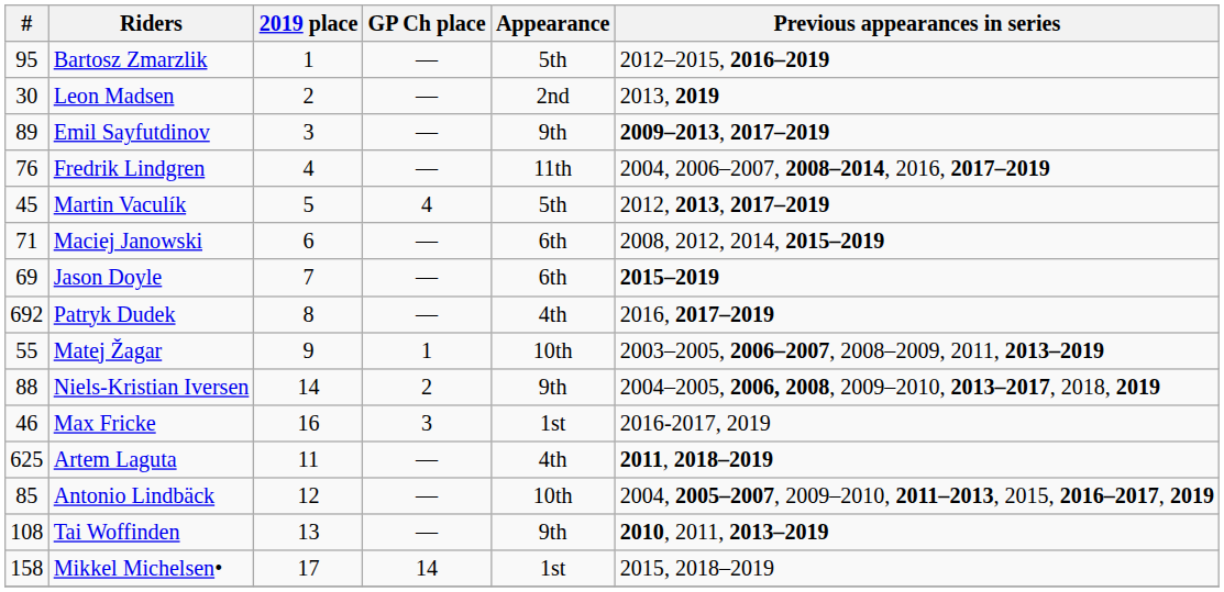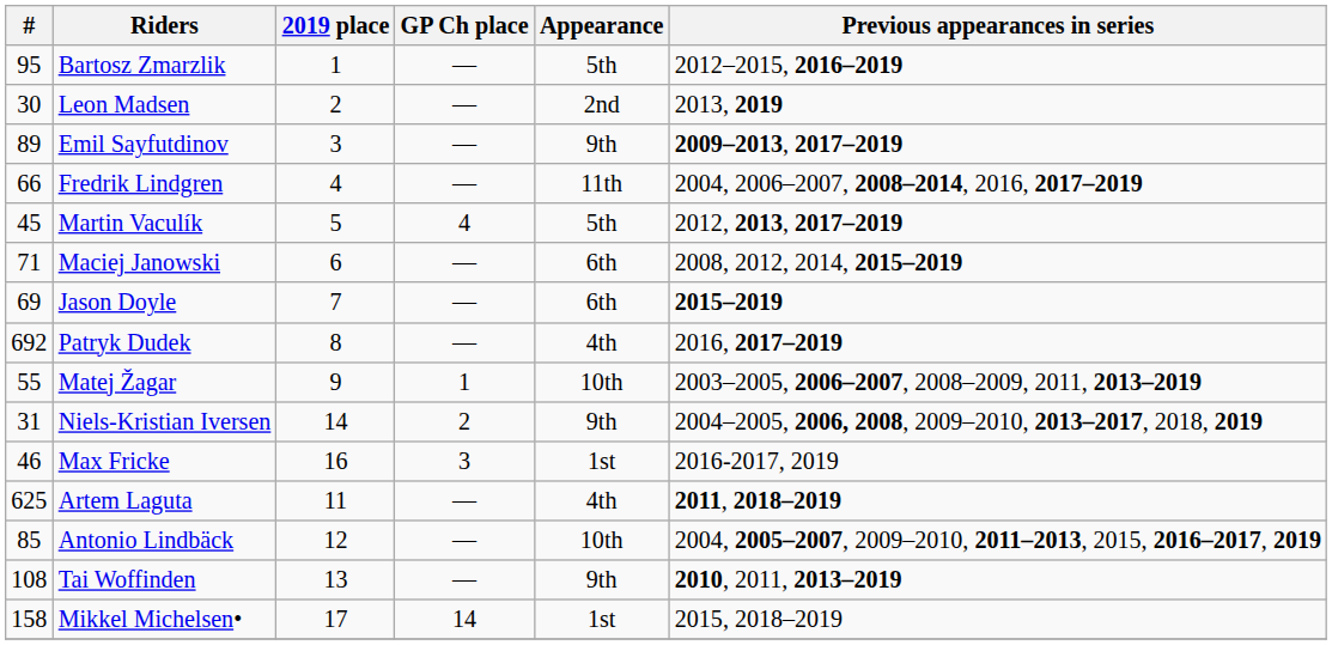 <table class="wikitable" style="text-align: center; font-size: 95%">
 <tr>
 <th>#</th>
 <th>Riders</th>
 <th><a href='#'>2019</a> place</th>
 <th>GP Ch place</th>
 <th>Appearance</th>
 <th>Previous appearances in series</th>
 </tr>
 <tr>
 <td>95</td>
 <td align=left> <a href='#'>Bartosz Zmarzlik</a></td>
 <td>1</td>
 <td>—</td>
 <td>5th</td>
 <td align=left>2012–2015, <strong>2016–2019</strong></td>
 </tr>
 <tr>
 <td>30</td>
 <td align=left> <a href='#'>Leon Madsen</a></td>
 <td>2</td>
 <td>—</td>
 <td>2nd</td>
 <td align=left>2013, <strong>2019</strong></td>
 </tr>
 <tr>
 <td>89</td>
 <td align=left> <a href='#'>Emil Sayfutdinov</a></td>
 <td>3</td>
 <td>—</td>
 <td>9th</td>
 <td align=left><strong>2009–2013</strong>, <strong>2017–2019</strong></td>
 </tr>
 <tr>
-<td>76</td>
+<td>66</td>
 <td align=left> <a href='#'>Fredrik Lindgren</a></td>
 <td>4</td>
 <td>—</td>
 <td>11th</td>
 <td align=left>2004, 2006–2007, <strong>2008–2014</strong>, 2016, <strong>2017–2019</strong></td>
 </tr>
 <tr>
 <td>45</td>
 <td align=left> <a href='#'>Martin Vaculík</a></td>
 <td>5</td>
 <td>4</td>
 <td>5th</td>
 <td align=left>2012, <strong>2013</strong>, <strong>2017–2019</strong></td>
 </tr>
 <tr>
 <td>71</td>
 <td align=left> <a href='#'>Maciej Janowski</a></td>
 <td>6</td>
 <td>—</td>
 <td>6th</td>
 <td align=left>2008, 2012, 2014, <strong>2015–2019</strong></td>
 </tr>
 <tr>
 <td>69</td>
 <td align=left> <a href='#'>Jason Doyle</a></td>
 <td>7</td>
 <td>—</td>
 <td>6th</td>
 <td align=left><strong>2015–2019</strong></td>
 </tr>
 <tr>
 <td>692</td>
 <td align=left> <a href='#'>Patryk Dudek</a></td>
 <td>8</td>
 <td>—</td>
 <td>4th</td>
 <td align=left>2016, <strong>2017–2019</strong></td>
 </tr>
 <tr>
 <td>55</td>
 <td align=left> <a href='#'>Matej Žagar</a></td>
 <td>9</td>
 <td>1</td>
 <td>10th</td>
 <td align=left>2003–2005, <strong>2006–2007</strong>, 2008–2009, 2011, <strong>2013–2019</strong></td>
 </tr>
 <tr>
-<td>88</td>
+<td>31</td>
 <td align=left> <a href='#'>Niels-Kristian Iversen</a></td>
 <td>14</td>
 <td>2</td>
 <td>9th</td>
 <td align=left>2004–2005, <strong>2006, 2008</strong>, 2009–2010, <strong>2013–2017</strong>, 2018, <strong>2019</strong></td>
 </tr>
 <tr>
 <td>46</td>
 <td align=left> <a href='#'>Max Fricke</a></td>
 <td>16</td>
 <td>3</td>
 <td>1st</td>
 <td align=left>2016-2017, 2019</td>
 </tr>
 <tr>
 <td>625</td>
 <td align=left> <a href='#'>Artem Laguta</a></td>
 <td>11</td>
 <td>—</td>
 <td>4th</td>
 <td align=left><strong>2011</strong>, <strong>2018–2019</strong></td>
 </tr>
 <tr>
 <td>85</td>
 <td align=left> <a href='#'>Antonio Lindbäck</a></td>
 <td>12</td>
 <td>—</td>
 <td>10th</td>
 <td align=left>2004, <strong>2005–2007</strong>, 2009–2010, <strong>2011–2013</strong>, 2015, <strong>2016–2017</strong>, <strong>2019</strong></td>
 </tr>
 <tr>
 <td>108</td>
 <td align=left> <a href='#'>Tai Woffinden</a></td>
 <td>13</td>
 <td>—</td>
 <td>9th</td>
 <td align=left><strong>2010</strong>, 2011, <strong>2013–2019</strong></td>
 </tr>
 <tr>
 <td>158</td>
 <td align=left> <a href='#'>Mikkel Michelsen</a>•</td>
 <td>17</td>
 <td>14</td>
 <td>1st</td>
 <td align=left>2015, 2018–2019</td>
 </tr>
 <tr>
 </tr>
 </table>
